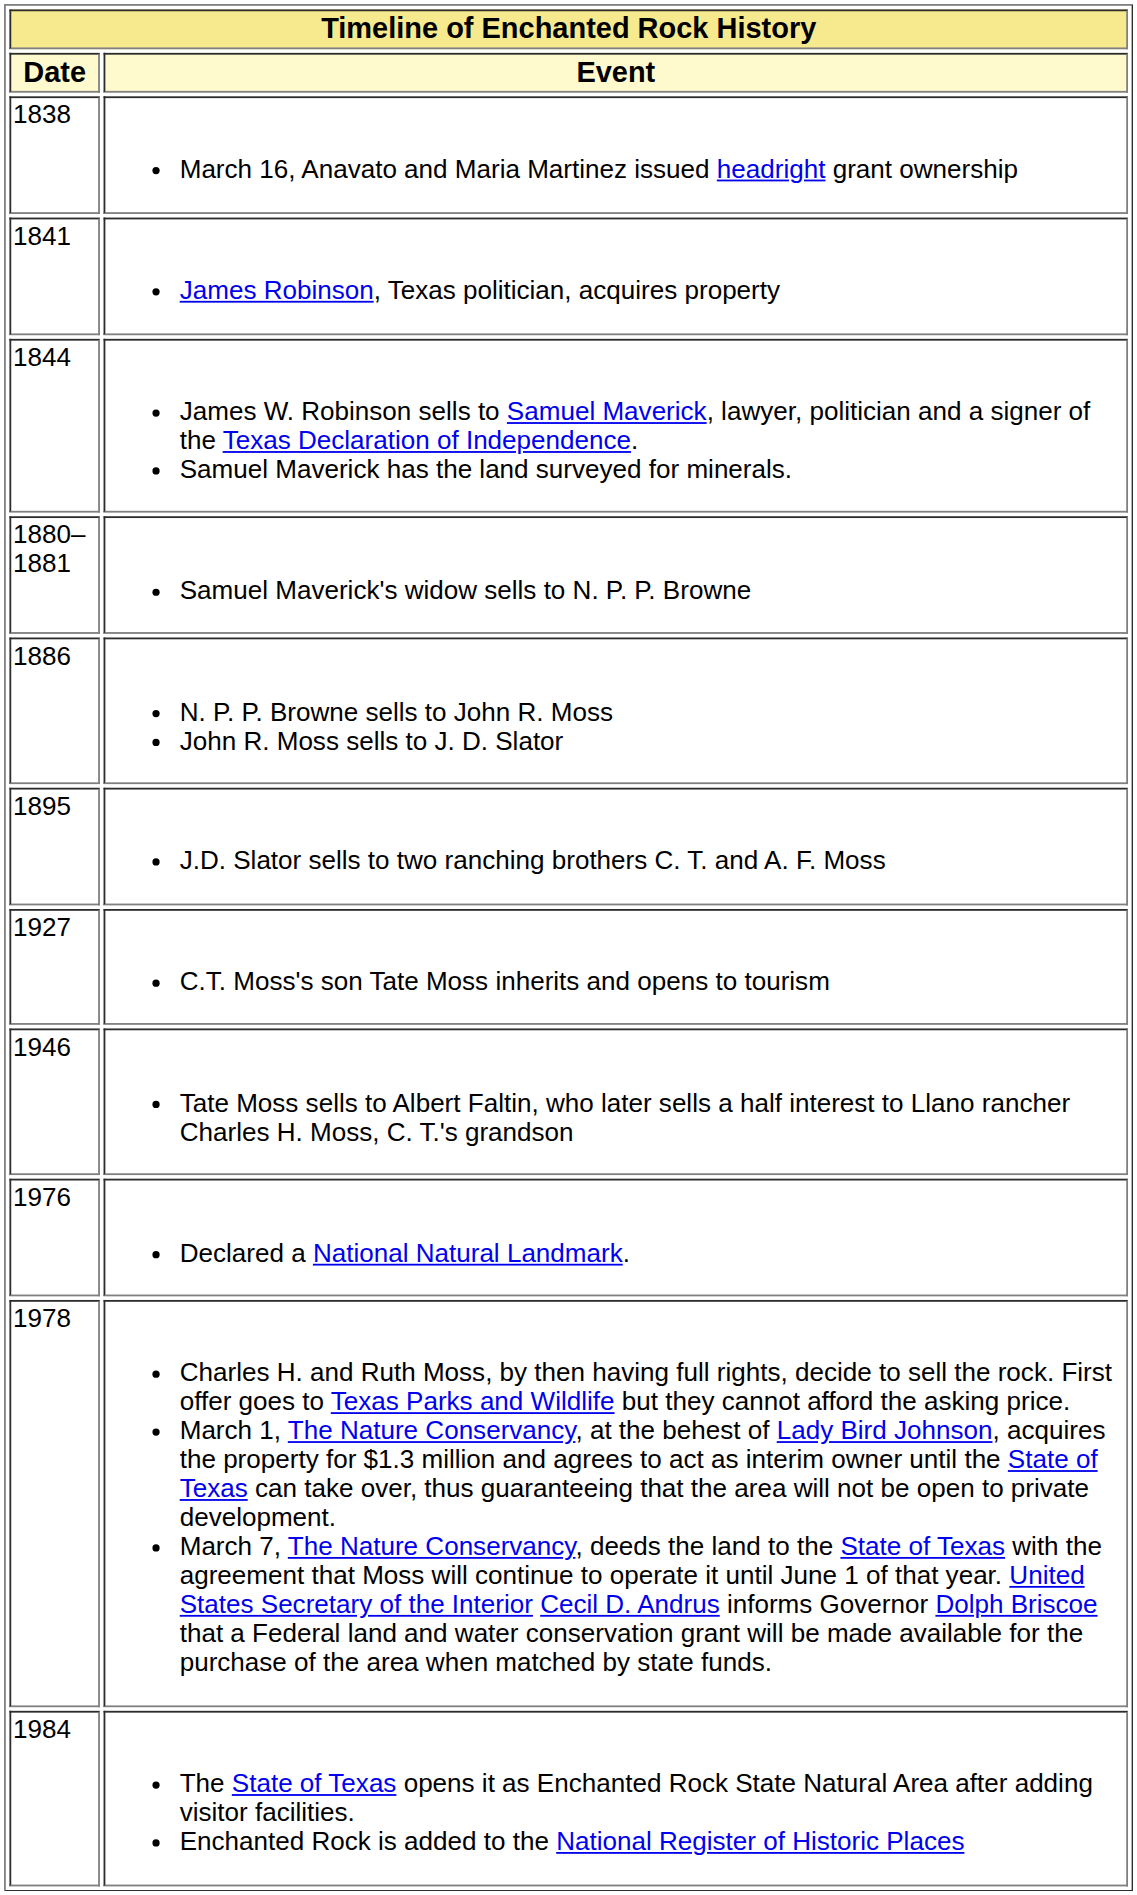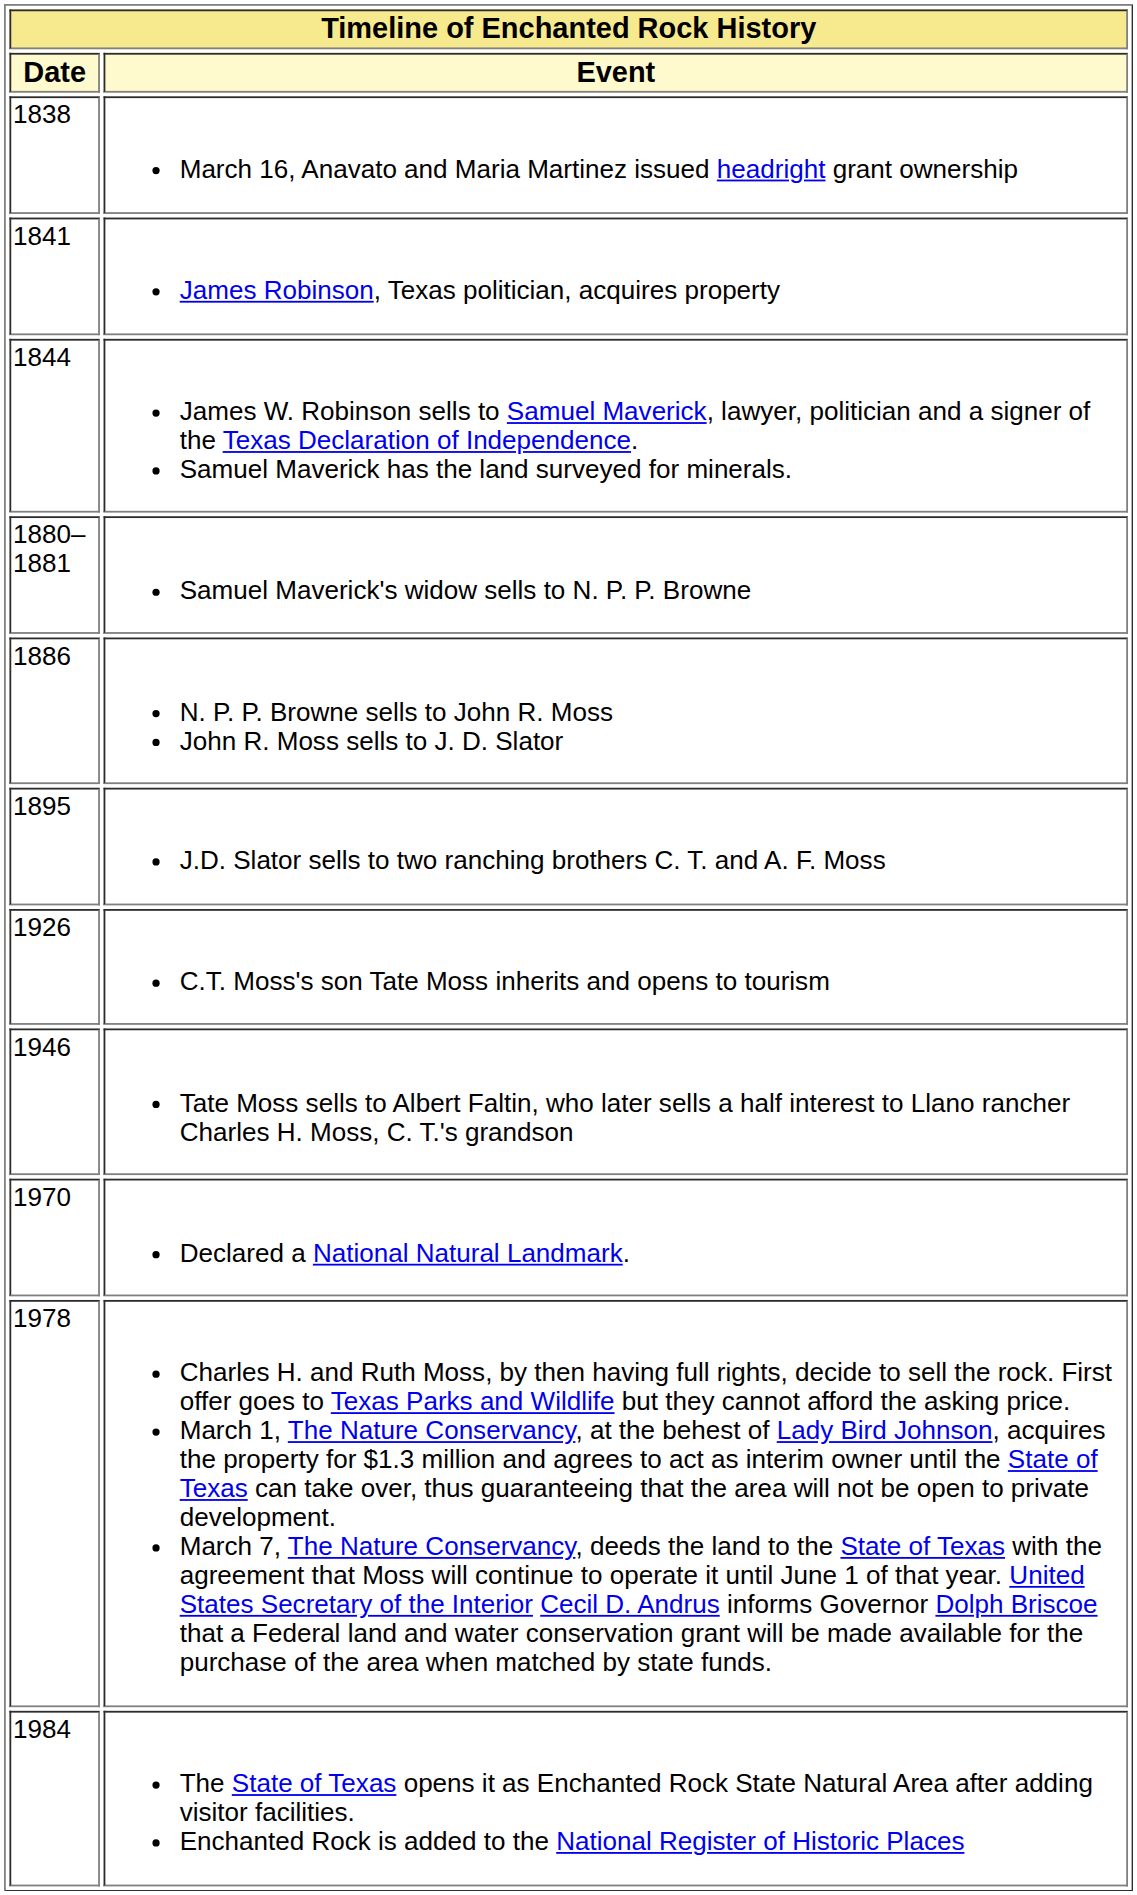 <table border="1" style="background:white">
 <tr>
 <th colspan="3" align="center" style="background:#F7E98E;">Timeline of Enchanted Rock History </th>
 </tr>
 <tr>
 <th scope="col"  style="background: #FFFACD;">Date</th>
 <th scope="col"  style="background: #FFFACD;">Event</th>
 </tr>
 <tr valign="top" | style="font-size: 90%;">
 <td scope="row">1838</td>
 <td><br><ul><li>March 16, Anavato and Maria Martinez issued <a href='#'>headright</a>  grant ownership</li></ul></td>
 </tr>
 <tr valign="top" | style="font-size: 90%;">
 <td scope="row">1841</td>
 <td><br><ul><li><a href='#'>James Robinson</a>, Texas politician, acquires property</li></ul></td>
 </tr>
 <tr valign="top" | style="font-size: 90%;">
 <td scope="row">1844</td>
 <td><br><ul><li>James W. Robinson sells to <a href='#'>Samuel Maverick</a>,  lawyer, politician  and a signer of the <a href='#'>Texas Declaration of Independence</a>.</li><li>Samuel Maverick has the land surveyed for minerals.</li></ul></td>
 </tr>
 <tr valign="top" | style="font-size: 90%;">
 <td scope="row">1880–1881</td>
 <td><br><ul><li>Samuel Maverick's widow sells to N. P. P. Browne</li></ul></td>
 </tr>
 <tr valign="top" | style="font-size: 90%;">
 <td scope="row">1886</td>
 <td><br><ul><li>N. P. P. Browne sells to John R. Moss</li><li>John R. Moss sells to J. D. Slator</li></ul></td>
 </tr>
 <tr valign="top" | style="font-size: 90%;">
 <td scope="row">1895</td>
 <td><br><ul><li>J.D. Slator sells to two ranching brothers C. T. and A. F. Moss</li></ul></td>
 </tr>
 <tr valign="top" | style="font-size: 90%;">
-<td scope="row">1927</td>
+<td scope="row">1926</td>
 <td><br><ul><li>C.T. Moss's son Tate Moss inherits and opens to tourism</li></ul></td>
 </tr>
 <tr valign="top" | style="font-size: 90%;">
 <td scope="row">1946</td>
 <td><br><ul><li>Tate Moss sells to Albert Faltin,  who later sells a half interest to Llano rancher Charles H. Moss, C. T.'s grandson</li></ul></td>
 </tr>
 <tr valign="top" | style="font-size: 90%;">
-<td scope="row">1976</td>
+<td scope="row">1970</td>
 <td><br><ul><li>Declared a <a href='#'>National Natural Landmark</a>.</li></ul></td>
 </tr>
 <tr valign="top" | style="font-size: 90%;">
 <td scope="row">1978</td>
 <td><br><ul><li>Charles H. and Ruth Moss, by then having full rights, decide to sell the rock.  First offer goes to <a href='#'>Texas Parks and Wildlife</a> but they cannot afford the asking price.</li><li>March 1, <a href='#'>The Nature Conservancy</a>, at the behest of <a href='#'>Lady Bird Johnson</a>, acquires the property for $1.3 million and agrees to act as interim owner until the <a href='#'>State of Texas</a> can take over, thus guaranteeing that the area will not be open to private development.</li><li>March 7, <a href='#'>The Nature Conservancy</a>, deeds the land to the <a href='#'>State of Texas</a>  with the agreement that Moss will continue to operate it until June 1  of that year. <a href='#'>United States Secretary of the Interior</a> <a href='#'>Cecil D. Andrus</a> informs Governor <a href='#'>Dolph Briscoe</a> that a Federal land and water conservation grant will be made available for the purchase of the area when matched by state funds.</li></ul></td>
 </tr>
 <tr valign="top" | style="font-size: 90%;">
 <td scope="row">1984</td>
 <td><br><ul><li>The <a href='#'>State of Texas</a>  opens it as Enchanted Rock State Natural Area after adding visitor facilities.</li><li>Enchanted Rock is added to the <a href='#'>National Register of Historic Places</a></li></ul></td>
 </tr>
 </table>
